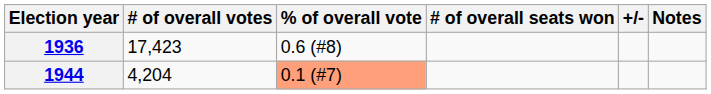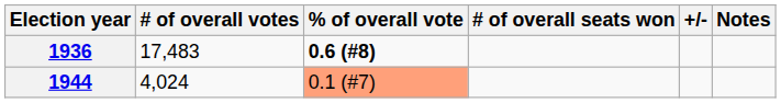 <table class=wikitable>
 <tr>
 <th>Election year</th>
 <th># of overall votes</th>
 <th>% of overall vote</th>
 <th># of overall seats won</th>
 <th>+/-</th>
 <th>Notes</th>
 </tr>
 <tr>
 <th><a href='#'>1936</a></th>
-<td>17,423</td>
-<td>0.6 (#8)</td>
+<td>17,483</td>
+<td><strong>0.6 (#8)</strong></td>
 <td></td>
 <td></td>
 <td></td>
 </tr>
 <tr>
 <th><a href='#'>1944</a></th>
-<td>4,204</td>
+<td>4,024</td>
 <td style="background: lightsalmon;">0.1 (#7)</td>
 <td></td>
 <td></td>
 <td></td>
 </tr>
 </table>
